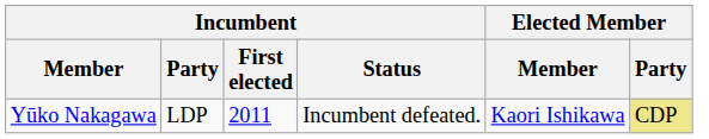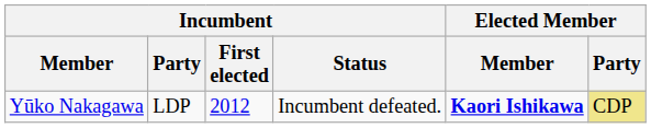 <table class="wikitable sortable">
 <tr>
 <th colspan=4>Incumbent</th>
 <th colspan=2>Elected Member</th>
 </tr>
 <tr>
 <th>Member</th>
 <th>Party</th>
 <th>First<br>elected</th>
 <th>Status</th>
 <th>Member</th>
 <th>Party</th>
 </tr>
 <tr>
 <td><a href='#'>Yūko Nakagawa</a></td>
 <td>LDP</td>
-<td><a href='#'>2011</a></td>
+<td><a href='#'>2012</a></td>
 <td>Incumbent defeated.</td>
-<td><a href='#'>Kaori Ishikawa</a></td>
+<td><strong><a href='#'>Kaori Ishikawa</a></strong></td>
 <td style="background: khaki;">CDP</td>
 </tr>
 </table>
